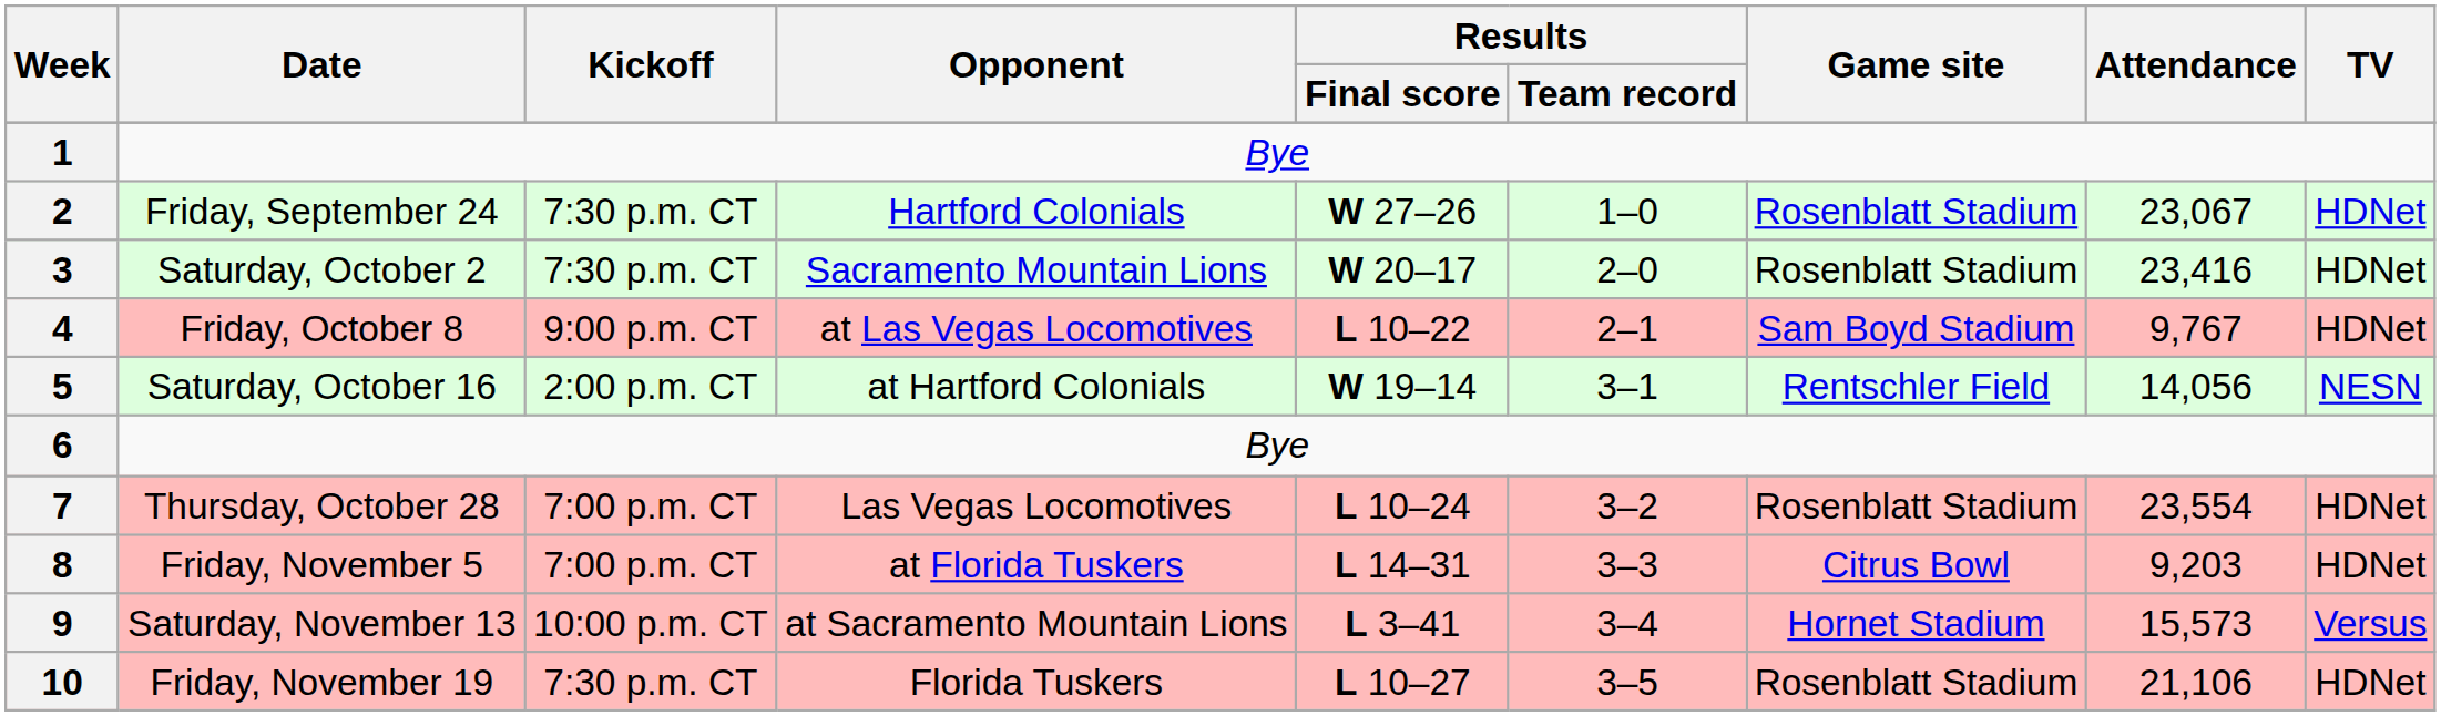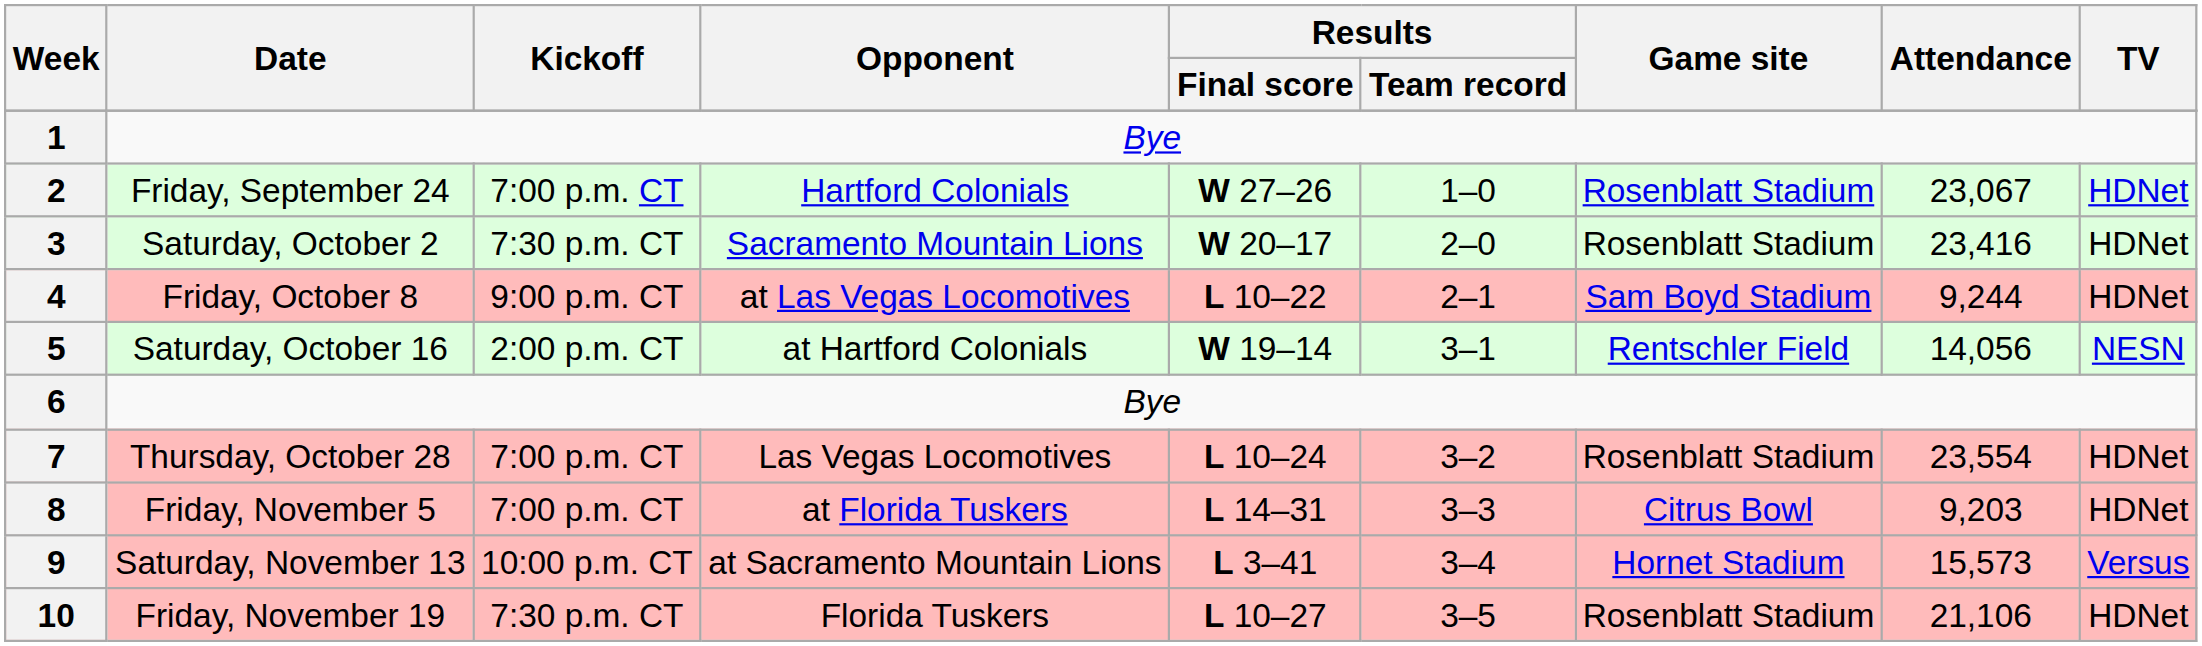 <table class="wikitable" align="center" style="font-size: 95%;">
 <tr>
 <th rowspan="2">Week</th>
 <th rowspan="2">Date</th>
 <th rowspan="2">Kickoff</th>
 <th rowspan="2">Opponent</th>
 <th colspan="2">Results</th>
 <th rowspan="2">Game site</th>
 <th rowspan="2">Attendance</th>
 <th rowspan="2">TV</th>
 </tr>
 <tr>
 <th>Final score</th>
 <th>Team record</th>
 </tr>
 <tr>
 </tr>
 <tr align="center">
 <th>1</th>
 <td colspan=8><em><a href='#'>Bye</a></em></td>
 </tr>
 <tr bgcolor="#ddffdd" align="center">
 <th>2</th>
 <td>Friday, September 24</td>
-<td>7:30 p.m. CT</td>
+<td>7:00 p.m. <a href='#'>CT</a></td>
 <td><a href='#'>Hartford Colonials</a></td>
 <td><strong>W</strong> 27–26</td>
 <td>1–0</td>
 <td><a href='#'>Rosenblatt Stadium</a></td>
 <td>23,067</td>
 <td><a href='#'>HDNet</a></td>
 </tr>
 <tr bgcolor="#ddffdd" align="center">
 <th>3</th>
 <td>Saturday, October 2</td>
 <td>7:30 p.m. CT</td>
 <td><a href='#'>Sacramento Mountain Lions</a></td>
 <td><strong>W</strong> 20–17</td>
 <td>2–0</td>
 <td>Rosenblatt Stadium</td>
 <td>23,416</td>
 <td>HDNet</td>
 </tr>
 <tr bgcolor="ffbbbb" align="center">
 <th>4</th>
 <td>Friday, October 8</td>
 <td>9:00 p.m. CT</td>
 <td>at <a href='#'>Las Vegas Locomotives</a></td>
 <td><strong>L</strong> 10–22</td>
 <td>2–1</td>
 <td><a href='#'>Sam Boyd Stadium</a></td>
-<td>9,767</td>
+<td>9,244</td>
 <td>HDNet</td>
 </tr>
 <tr bgcolor="#ddffdd" align="center">
 <th>5</th>
 <td>Saturday, October 16</td>
 <td>2:00 p.m. CT</td>
 <td>at Hartford Colonials</td>
 <td><strong>W</strong> 19–14</td>
 <td>3–1</td>
 <td><a href='#'>Rentschler Field</a></td>
 <td>14,056</td>
 <td><a href='#'>NESN</a></td>
 </tr>
 <tr align="center">
 <th>6</th>
 <td colspan=8><em>Bye</em></td>
 </tr>
 <tr bgcolor="ffbbbb" align="center">
 <th>7</th>
 <td>Thursday, October 28</td>
 <td>7:00 p.m. CT</td>
 <td>Las Vegas Locomotives</td>
 <td><strong>L</strong> 10–24</td>
 <td>3–2</td>
 <td>Rosenblatt Stadium</td>
 <td>23,554</td>
 <td>HDNet</td>
 </tr>
 <tr bgcolor="ffbbbb" align="center">
 <th>8</th>
 <td>Friday, November 5</td>
 <td>7:00 p.m. CT</td>
 <td>at <a href='#'>Florida Tuskers</a></td>
 <td><strong>L</strong> 14–31</td>
 <td>3–3</td>
 <td><a href='#'>Citrus Bowl</a></td>
 <td>9,203</td>
 <td>HDNet</td>
 </tr>
 <tr bgcolor="ffbbbb" align="center">
 <th>9</th>
 <td>Saturday, November 13</td>
 <td>10:00 p.m. CT</td>
 <td>at Sacramento Mountain Lions</td>
 <td><strong>L</strong> 3–41</td>
 <td>3–4</td>
 <td><a href='#'>Hornet Stadium</a></td>
 <td>15,573</td>
 <td><a href='#'>Versus</a></td>
 </tr>
 <tr bgcolor="ffbbbb" align="center">
 <th>10</th>
 <td>Friday, November 19</td>
 <td>7:30 p.m. CT</td>
 <td>Florida Tuskers</td>
 <td><strong>L</strong> 10–27</td>
 <td>3–5</td>
 <td>Rosenblatt Stadium</td>
 <td>21,106</td>
 <td>HDNet</td>
 </tr>
 </table>
